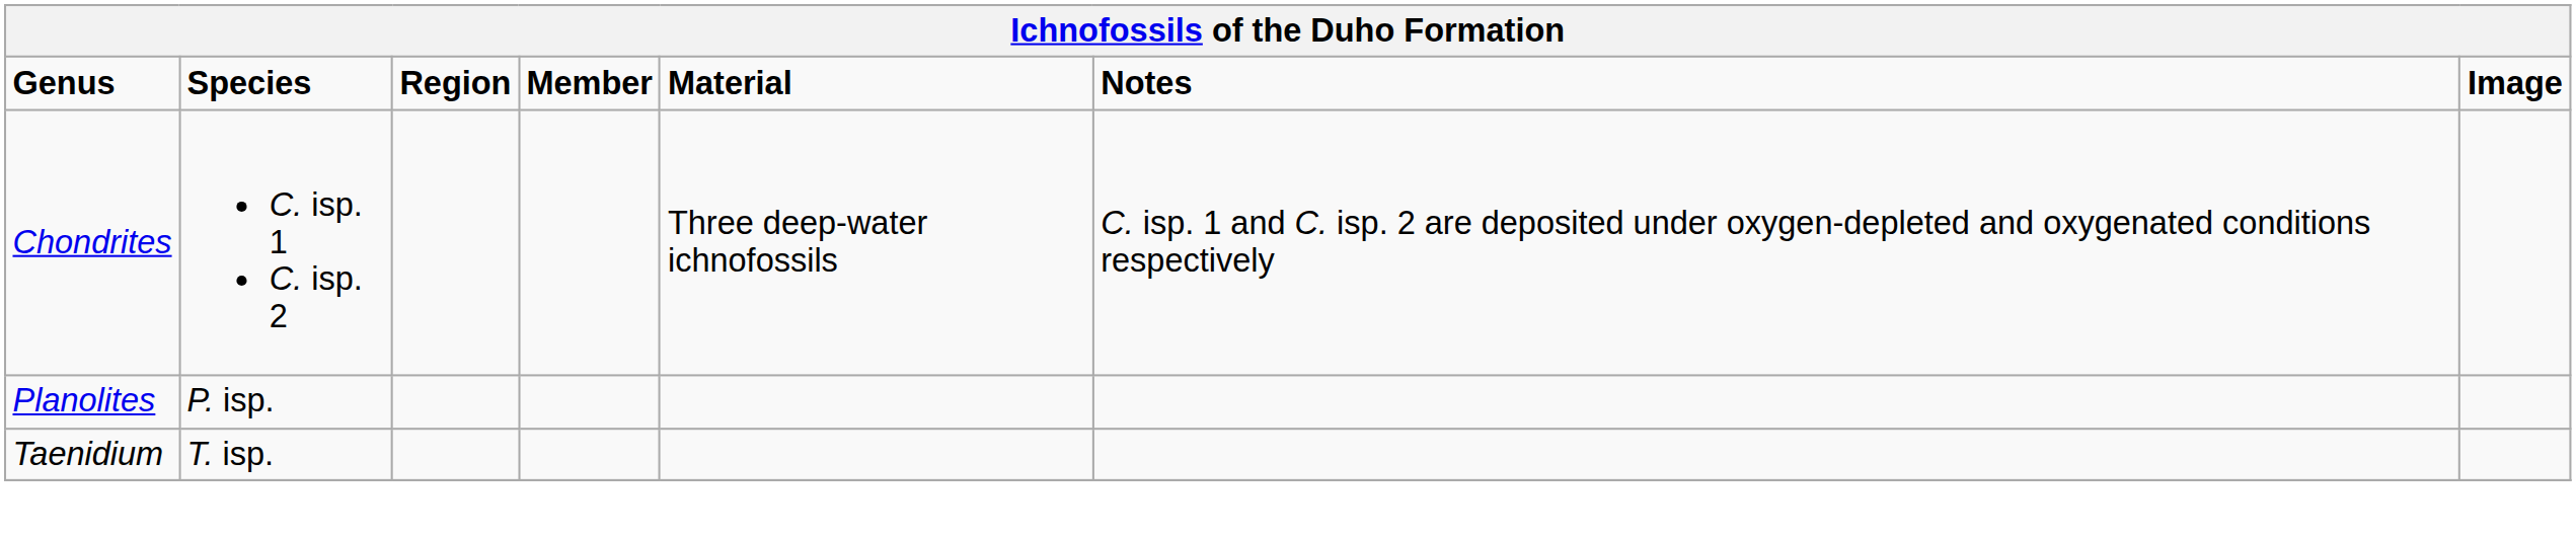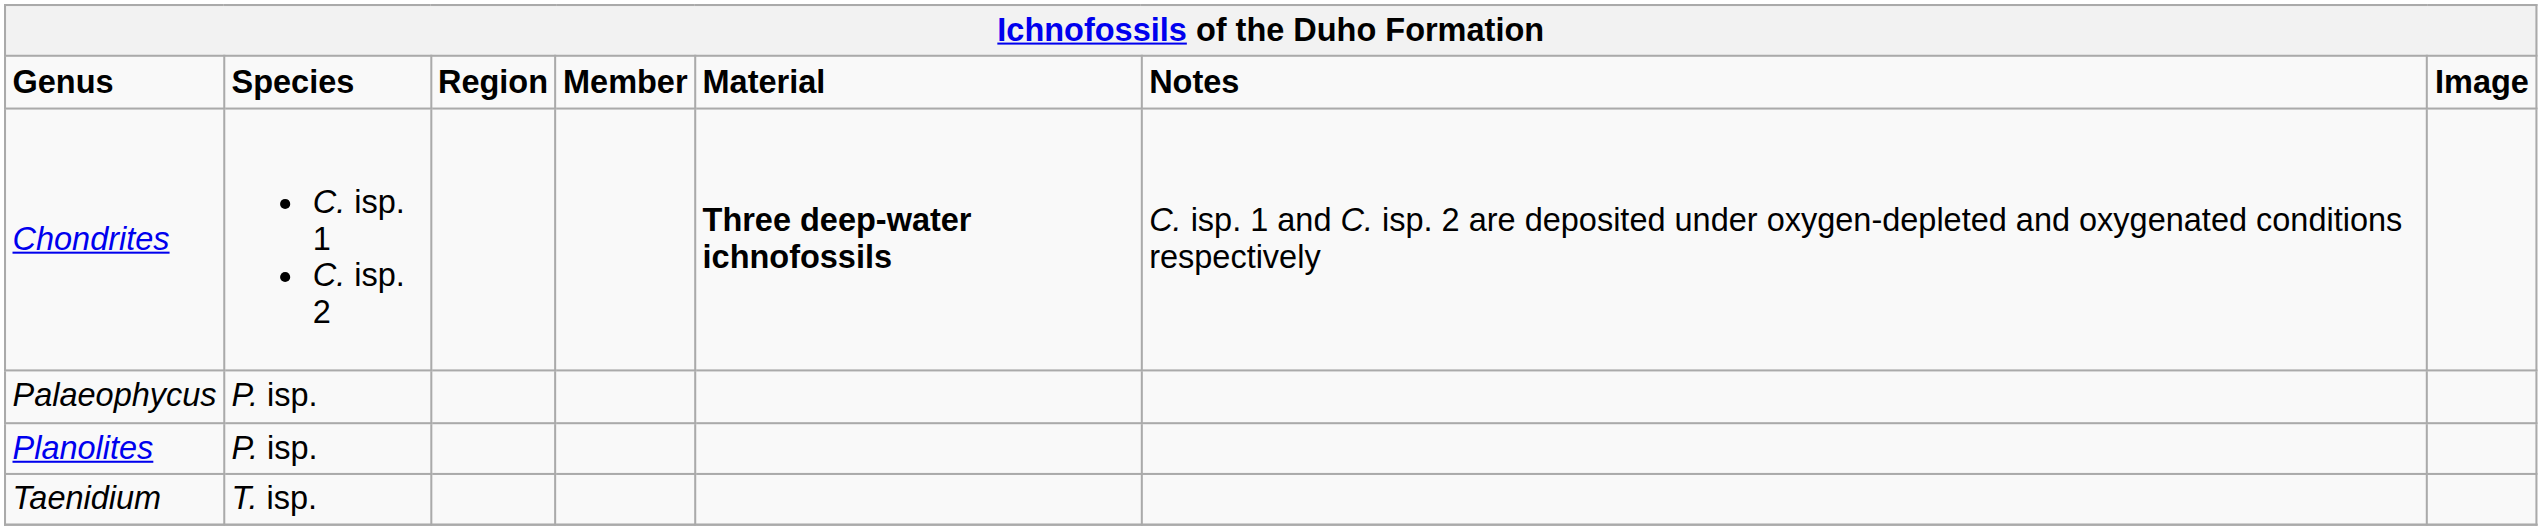 <table class="wikitable">
 <tr>
 <th colspan="7"><a href='#'>Ichnofossils</a> of the Duho Formation</th>
 </tr>
 <tr>
 <td><strong>Genus</strong></td>
 <td><strong>Species</strong></td>
 <td><strong>Region</strong></td>
 <td><strong>Member</strong></td>
 <td><strong>Material</strong></td>
 <td><strong>Notes</strong></td>
 <td><strong>Image</strong></td>
 </tr>
 <tr>
 <td><em><a href='#'>Chondrites</a></em></td>
 <td><br><ul><li><em>C.</em> isp. 1</li><li><em>C.</em> isp. 2</li></ul></td>
 <td></td>
 <td></td>
-<td>Three deep-water ichnofossils</td>
+<td><strong>Three deep-water ichnofossils</strong></td>
 <td><em>C.</em> isp. 1 and <em>C.</em> isp. 2 are deposited under oxygen-depleted and oxygenated conditions respectively</td>
+<td></td>
+</tr>
+<tr>
+<td><em>Palaeophycus</em></td>
+<td><em>P.</em> isp.</td>
+<td></td>
+<td></td>
+<td></td>
+<td></td>
 <td></td>
 </tr>
 <tr>
 <td><em><a href='#'>Planolites</a></em></td>
 <td><em>P.</em> isp.</td>
 <td></td>
 <td></td>
 <td></td>
 <td></td>
 <td></td>
 </tr>
 <tr>
 <td><em>Taenidium</em></td>
 <td><em>T.</em> isp.</td>
 <td></td>
 <td></td>
 <td></td>
 <td></td>
 <td></td>
 </tr>
 <tr>
 </tr>
 </table>
